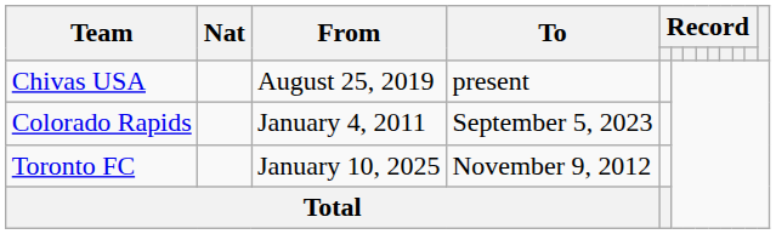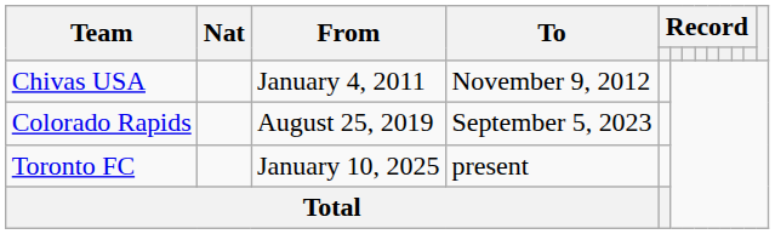 <table class="wikitable" style="text-align: center">
 <tr>
 <th rowspan="2">Team</th>
 <th rowspan="2">Nat</th>
 <th rowspan="2">From</th>
 <th rowspan="2">To</th>
 <th colspan="8">Record</th>
 <th rowspan=2></th>
 </tr>
 <tr>
 <th></th>
 <th></th>
 <th></th>
 <th></th>
 <th></th>
 <th></th>
 <th></th>
 <th></th>
 </tr>
 <tr>
 <td align=left><a href='#'>Chivas USA</a></td>
 <td></td>
-<td align=left>August 25, 2019</td>
-<td align=left>present<br></td>
+<td align=left>January 4, 2011</td>
+<td align=left>November 9, 2012<br></td>
 <td></td>
 </tr>
 <tr>
 <td align=left><a href='#'>Colorado Rapids</a></td>
 <td></td>
-<td align=left>January 4, 2011</td>
+<td align=left>August 25, 2019</td>
 <td align=left>September 5, 2023<br></td>
 <td></td>
 </tr>
 <tr>
 <td align=left><a href='#'>Toronto FC</a></td>
 <td></td>
 <td align=left>January 10, 2025</td>
-<td align=left>November 9, 2012<br></td>
+<td align=left>present<br></td>
 <td></td>
 </tr>
 <tr>
 <th colspan="4">Total<br></th>
 <th></th>
 </tr>
 </table>
